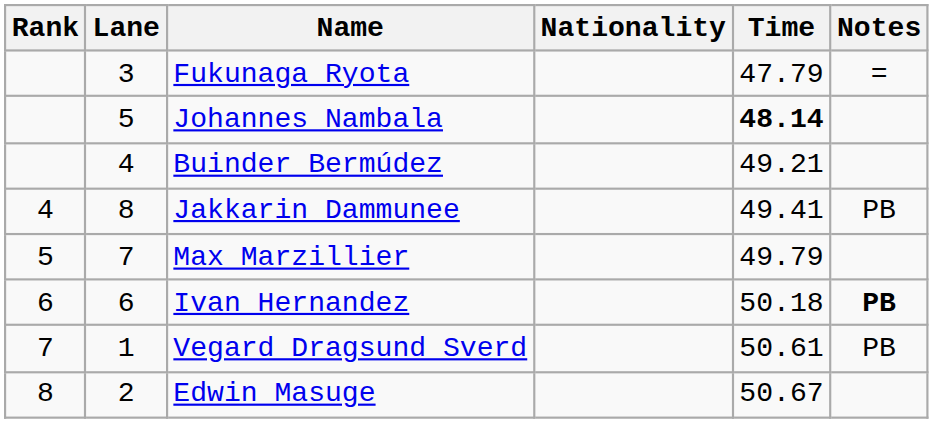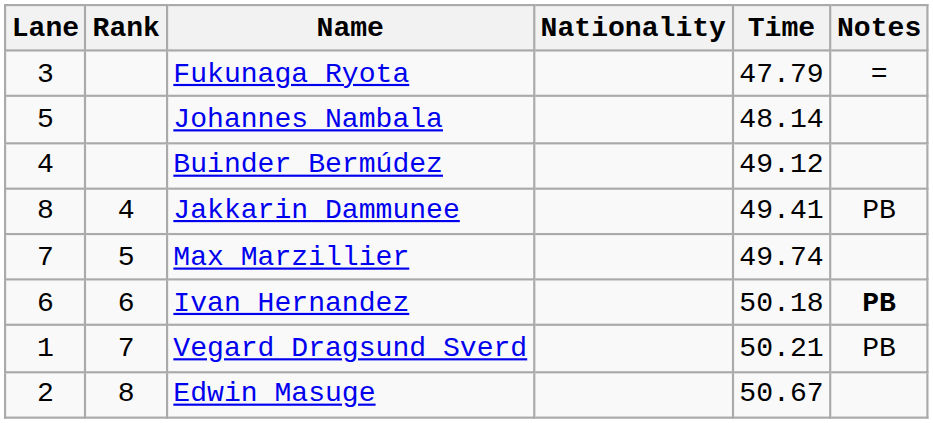 <table class='wikitable sortable'  style='text-align:center'>
 <tr>
+<th>Lane</th>
 <th>Rank</th>
-<th>Lane</th>
 <th>Name</th>
 <th>Nationality</th>
 <th>Time</th>
 <th>Notes</th>
 </tr>
 <tr>
+<td>3</td>
 <td></td>
-<td>3</td>
 <td align=left><a href='#'>Fukunaga Ryota  </a></td>
 <td align=left></td>
 <td>47.79</td>
 <td>=</td>
 </tr>
 <tr>
+<td>5</td>
 <td></td>
-<td>5</td>
 <td align=left><a href='#'>Johannes  Nambala</a></td>
 <td align=left></td>
-<td><strong>48.14</strong></td>
-<td></td>
-</tr>
-<tr>
-<td></td>
-<td>4</td>
-<td align=left><a href='#'>Buinder Bermúdez</a></td>
-<td align=left></td>
-<td>49.21</td>
+<td>48.14</td>
 <td></td>
 </tr>
 <tr>
 <td>4</td>
+<td></td>
+<td align=left><a href='#'>Buinder Bermúdez</a></td>
+<td align=left></td>
+<td>49.12</td>
+<td></td>
+</tr>
+<tr>
 <td>8</td>
+<td>4</td>
 <td align=left><a href='#'>Jakkarin  Dammunee</a></td>
 <td align=left></td>
 <td>49.41</td>
 <td>PB</td>
 </tr>
 <tr>
+<td>7</td>
 <td>5</td>
-<td>7</td>
 <td align=left><a href='#'>Max Marzillier</a></td>
 <td align=left></td>
-<td>49.79</td>
+<td>49.74</td>
 <td></td>
 </tr>
 <tr>
 <td>6</td>
 <td>6</td>
 <td align=left><a href='#'>Ivan Hernandez</a></td>
 <td align=left></td>
 <td>50.18</td>
 <td><strong>PB</strong></td>
 </tr>
 <tr>
+<td>1</td>
 <td>7</td>
-<td>1</td>
 <td align=left><a href='#'>Vegard Dragsund Sverd</a></td>
 <td align=left></td>
-<td>50.61</td>
+<td>50.21</td>
 <td>PB</td>
 </tr>
 <tr>
+<td>2</td>
 <td>8</td>
-<td>2</td>
 <td align=left><a href='#'>Edwin Masuge</a></td>
 <td align=left></td>
 <td>50.67</td>
 <td></td>
 </tr>
 </table>
